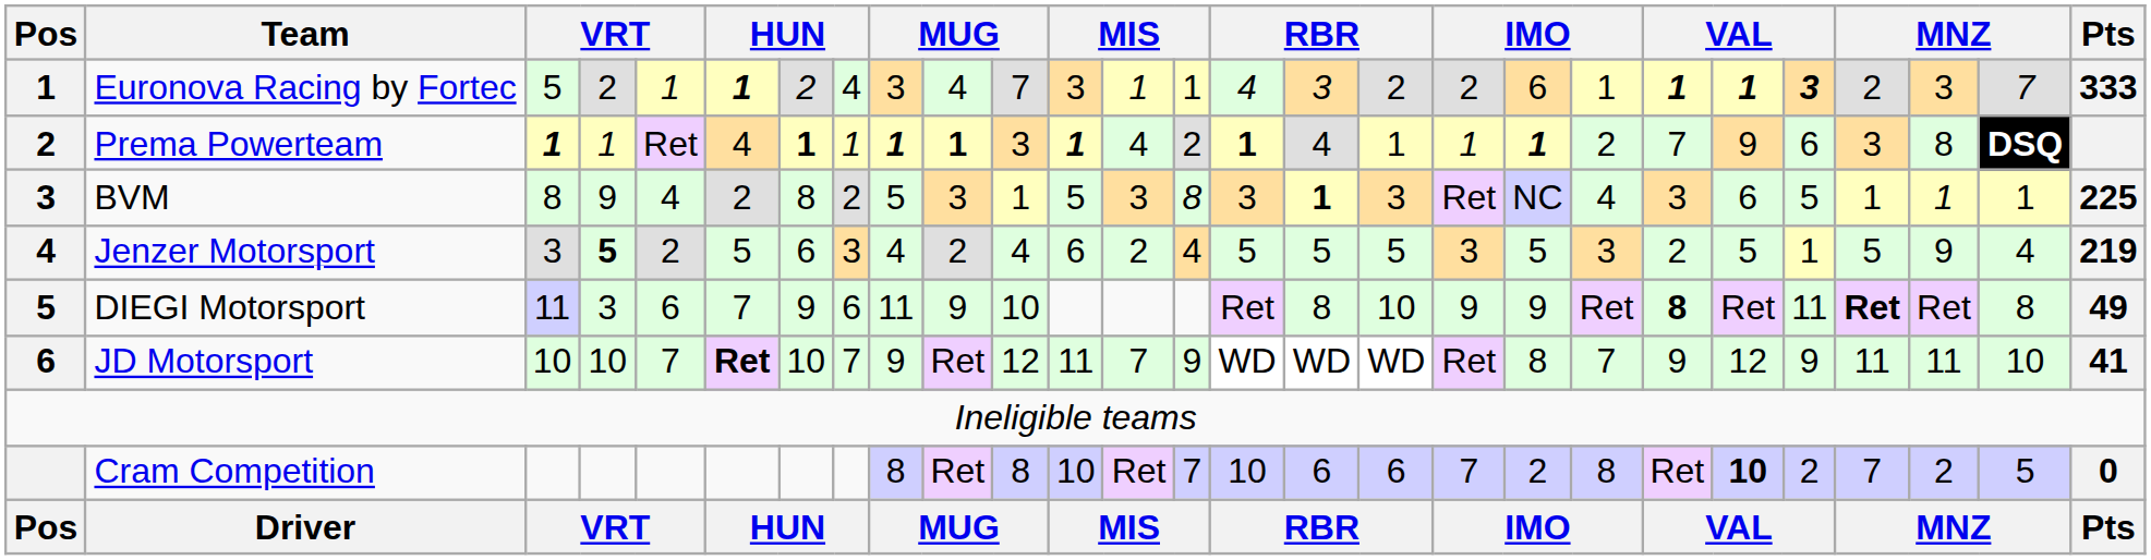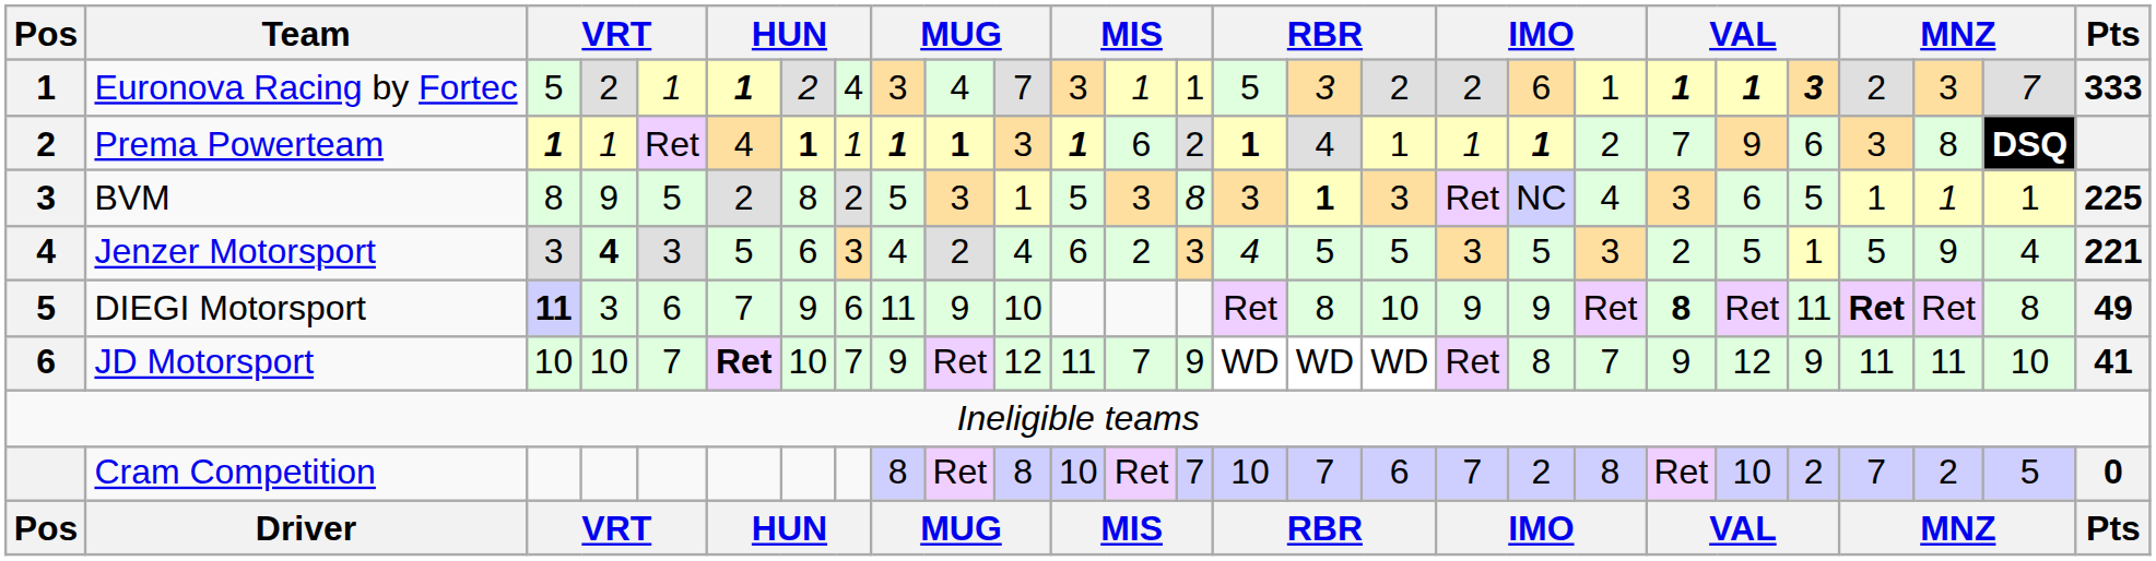 <table class="wikitable" style="font-size: 85%; text-align:center">
 <tr valign="top">
 <th valign="middle">Pos</th>
 <th valign="middle">Team</th>
 <th colspan=3><a href='#'>VRT</a><br></th>
 <th colspan=3><a href='#'>HUN</a><br></th>
 <th colspan=3><a href='#'>MUG</a><br></th>
 <th colspan=3><a href='#'>MIS</a><br></th>
 <th colspan=3><a href='#'>RBR</a><br></th>
 <th colspan=3><a href='#'>IMO</a><br></th>
 <th colspan=3><a href='#'>VAL</a><br></th>
 <th colspan=3><a href='#'>MNZ</a><br></th>
 <th valign="middle">Pts</th>
 </tr>
 <tr>
 <th>1</th>
 <td align=left nowrap> <a href='#'>Euronova Racing</a> by <a href='#'>Fortec</a></td>
 <td style="background:#dfffdf;">5</td>
 <td style="background:#dfdfdf;">2</td>
 <td style="background:#ffffbf;"><em>1</em></td>
 <td style="background:#ffffbf;"><strong><em>1</em></strong></td>
 <td style="background:#dfdfdf;"><em>2</em></td>
 <td style="background:#dfffdf;">4</td>
 <td style="background:#ffdf9f;">3</td>
 <td style="background:#dfffdf;">4</td>
 <td style="background:#dfdfdf;">7</td>
 <td style="background:#ffdf9f;">3</td>
 <td style="background:#ffffbf;"><em>1</em></td>
 <td style="background:#ffffbf;">1</td>
-<td style="background:#dfffdf;"><em>4</em></td>
+<td style="background:#dfffdf;">5</td>
 <td style="background:#ffdf9f;"><em>3</em></td>
 <td style="background:#dfdfdf;">2</td>
 <td style="background:#dfdfdf;">2</td>
 <td style="background:#ffdf9f;">6</td>
 <td style="background:#ffffbf;">1</td>
 <td style="background:#ffffbf;"><strong><em>1</em></strong></td>
 <td style="background:#ffffbf;"><strong><em>1</em></strong></td>
 <td style="background:#ffdf9f;"><strong><em>3</em></strong></td>
 <td style="background:#dfdfdf;">2</td>
 <td style="background:#ffdf9f;">3</td>
 <td style="background:#dfdfdf;"><em>7</em></td>
 <th>333</th>
 </tr>
 <tr>
 <th>2</th>
 <td align=left> <a href='#'>Prema Powerteam</a></td>
 <td style="background:#ffffbf;"><strong><em>1</em></strong></td>
 <td style="background:#ffffbf;"><em>1</em></td>
 <td style="background:#efcfff;">Ret</td>
 <td style="background:#ffdf9f;">4</td>
 <td style="background:#ffffbf;"><strong>1</strong></td>
 <td style="background:#ffffbf;"><em>1</em></td>
 <td style="background:#ffffbf;"><strong><em>1</em></strong></td>
 <td style="background:#ffffbf;"><strong>1</strong></td>
 <td style="background:#ffdf9f;">3</td>
 <td style="background:#ffffbf;"><strong><em>1</em></strong></td>
-<td style="background:#dfffdf;">4</td>
+<td style="background:#dfffdf;">6</td>
 <td style="background:#dfdfdf;">2</td>
 <td style="background:#ffffbf;"><strong>1</strong></td>
 <td style="background:#dfdfdf;">4</td>
 <td style="background:#ffffbf;">1</td>
 <td style="background:#ffffbf;"><em>1</em></td>
 <td style="background:#ffffbf;"><strong><em>1</em></strong></td>
 <td style="background:#dfffdf;">2</td>
 <td style="background:#dfffdf;">7</td>
 <td style="background:#ffdf9f;">9</td>
 <td style="background:#dfffdf;">6</td>
 <td style="background:#ffdf9f;">3</td>
 <td style="background:#dfffdf;">8</td>
 <td style="background:black; color:white;"><strong>DSQ</strong></td>
 <th></th>
 </tr>
 <tr>
 <th>3</th>
 <td align=left> BVM</td>
 <td style="background:#dfffdf;">8</td>
 <td style="background:#dfffdf;">9</td>
-<td style="background:#dfffdf;">4</td>
+<td style="background:#dfffdf;">5</td>
 <td style="background:#dfdfdf;">2</td>
 <td style="background:#dfffdf;">8</td>
 <td style="background:#dfdfdf;">2</td>
 <td style="background:#dfffdf;">5</td>
 <td style="background:#ffdf9f;">3</td>
 <td style="background:#ffffbf;">1</td>
 <td style="background:#dfffdf;">5</td>
 <td style="background:#ffdf9f;">3</td>
 <td style="background:#dfffdf;"><em>8</em></td>
 <td style="background:#ffdf9f;">3</td>
 <td style="background:#ffffbf;"><strong>1</strong></td>
 <td style="background:#ffdf9f;">3</td>
 <td style="background:#efcfff;">Ret</td>
 <td style="background:#cfcfff;">NC</td>
 <td style="background:#dfffdf;">4</td>
 <td style="background:#ffdf9f;">3</td>
 <td style="background:#dfffdf;">6</td>
 <td style="background:#dfffdf;">5</td>
 <td style="background:#ffffbf;">1</td>
 <td style="background:#ffffbf;"><em>1</em></td>
 <td style="background:#ffffbf;">1</td>
 <th>225</th>
 </tr>
 <tr>
 <th>4</th>
 <td align=left> <a href='#'>Jenzer Motorsport</a></td>
 <td style="background:#dfdfdf;">3</td>
-<td style="background:#dfffdf;"><strong>5</strong></td>
-<td style="background:#dfdfdf;">2</td>
+<td style="background:#dfffdf;"><strong>4</strong></td>
+<td style="background:#dfdfdf;">3</td>
 <td style="background:#dfffdf;">5</td>
 <td style="background:#dfffdf;">6</td>
 <td style="background:#ffdf9f;">3</td>
 <td style="background:#dfffdf;">4</td>
 <td style="background:#dfdfdf;">2</td>
 <td style="background:#dfffdf;">4</td>
 <td style="background:#dfffdf;">6</td>
 <td style="background:#dfffdf;">2</td>
-<td style="background:#ffdf9f;">4</td>
-<td style="background:#dfffdf;">5</td>
+<td style="background:#ffdf9f;">3</td>
+<td style="background:#dfffdf;"><em>4</em></td>
 <td style="background:#dfffdf;">5</td>
 <td style="background:#dfffdf;">5</td>
 <td style="background:#ffdf9f;">3</td>
 <td style="background:#dfffdf;">5</td>
 <td style="background:#ffdf9f;">3</td>
 <td style="background:#dfffdf;">2</td>
 <td style="background:#dfffdf;">5</td>
 <td style="background:#ffffbf;">1</td>
 <td style="background:#dfffdf;">5</td>
 <td style="background:#dfffdf;">9</td>
 <td style="background:#dfffdf;">4</td>
-<th>219</th>
+<th>221</th>
 </tr>
 <tr>
 <th>5</th>
 <td align=left> DIEGI Motorsport</td>
-<td style="background:#cfcfff;">11</td>
+<td style="background:#cfcfff;"><strong>11</strong></td>
 <td style="background:#dfffdf;">3</td>
 <td style="background:#dfffdf;">6</td>
 <td style="background:#dfffdf;">7</td>
 <td style="background:#dfffdf;">9</td>
 <td style="background:#dfffdf;">6</td>
 <td style="background:#dfffdf;">11</td>
 <td style="background:#dfffdf;">9</td>
 <td style="background:#dfffdf;">10</td>
 <td></td>
 <td></td>
 <td></td>
 <td style="background:#efcfff;">Ret</td>
 <td style="background:#dfffdf;">8</td>
 <td style="background:#dfffdf;">10</td>
 <td style="background:#dfffdf;">9</td>
 <td style="background:#dfffdf;">9</td>
 <td style="background:#efcfff;">Ret</td>
 <td style="background:#dfffdf;"><strong>8</strong></td>
 <td style="background:#efcfff;">Ret</td>
 <td style="background:#dfffdf;">11</td>
 <td style="background:#efcfff;"><strong>Ret</strong></td>
 <td style="background:#efcfff;">Ret</td>
 <td style="background:#dfffdf;">8</td>
 <th>49</th>
 </tr>
 <tr>
 <th>6</th>
 <td align=left> <a href='#'>JD Motorsport</a></td>
 <td style="background:#dfffdf;">10</td>
 <td style="background:#dfffdf;">10</td>
 <td style="background:#dfffdf;">7</td>
 <td style="background:#efcfff;"><strong>Ret</strong></td>
 <td style="background:#dfffdf;">10</td>
 <td style="background:#dfffdf;">7</td>
 <td style="background:#dfffdf;">9</td>
 <td style="background:#efcfff;">Ret</td>
 <td style="background:#dfffdf;">12</td>
 <td style="background:#dfffdf;">11</td>
 <td style="background:#dfffdf;">7</td>
 <td style="background:#dfffdf;">9</td>
 <td style="background:#ffffff;">WD</td>
 <td style="background:#ffffff;">WD</td>
 <td style="background:#ffffff;">WD</td>
 <td style="background:#efcfff;">Ret</td>
 <td style="background:#dfffdf;">8</td>
 <td style="background:#dfffdf;">7</td>
 <td style="background:#dfffdf;">9</td>
 <td style="background:#dfffdf;">12</td>
 <td style="background:#dfffdf;">9</td>
 <td style="background:#dfffdf;">11</td>
 <td style="background:#dfffdf;">11</td>
 <td style="background:#dfffdf;">10</td>
 <th>41</th>
 </tr>
 <tr>
 <td colspan=27 align=center><em>Ineligible teams</em></td>
 </tr>
 <tr>
 <th></th>
 <td align=left> <a href='#'>Cram Competition</a></td>
 <td></td>
 <td></td>
 <td></td>
 <td></td>
 <td></td>
 <td></td>
 <td style="background:#cfcfff;">8</td>
 <td style="background:#efcfff;">Ret</td>
 <td style="background:#cfcfff;">8</td>
 <td style="background:#cfcfff;">10</td>
 <td style="background:#efcfff;">Ret</td>
 <td style="background:#cfcfff;">7</td>
 <td style="background:#cfcfff;">10</td>
-<td style="background:#cfcfff;">6</td>
+<td style="background:#cfcfff;">7</td>
 <td style="background:#cfcfff;">6</td>
 <td style="background:#cfcfff;">7</td>
 <td style="background:#cfcfff;">2</td>
 <td style="background:#cfcfff;">8</td>
 <td style="background:#efcfff;">Ret</td>
-<td style="background:#cfcfff;"><strong>10</strong></td>
+<td style="background:#cfcfff;">10</td>
 <td style="background:#cfcfff;">2</td>
 <td style="background:#cfcfff;">7</td>
 <td style="background:#cfcfff;">2</td>
 <td style="background:#cfcfff;">5</td>
 <th>0</th>
 </tr>
 <tr valign="top">
 <th valign="middle">Pos</th>
 <th valign="middle">Driver</th>
 <th colspan=3><a href='#'>VRT</a><br></th>
 <th colspan=3><a href='#'>HUN</a><br></th>
 <th colspan=3><a href='#'>MUG</a><br></th>
 <th colspan=3><a href='#'>MIS</a><br></th>
 <th colspan=3><a href='#'>RBR</a><br></th>
 <th colspan=3><a href='#'>IMO</a><br></th>
 <th colspan=3><a href='#'>VAL</a><br></th>
 <th colspan=3><a href='#'>MNZ</a><br></th>
 <th valign="middle">Pts</th>
 </tr>
 </table>
